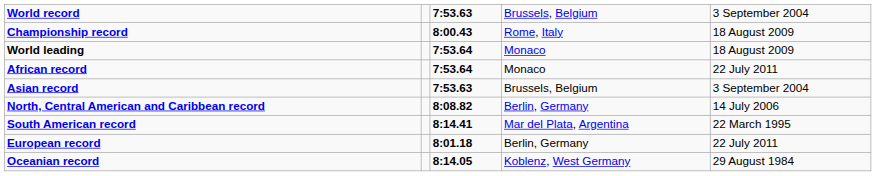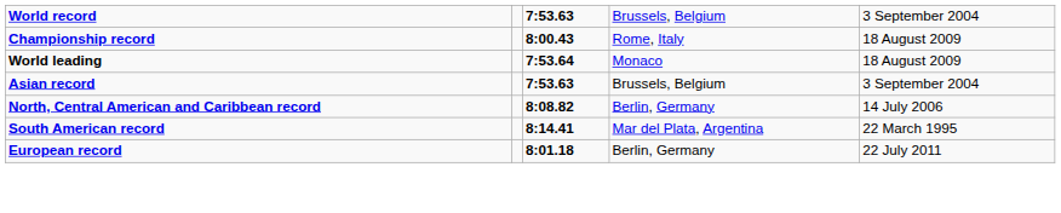 <table class="wikitable" width=75%>
 <tr>
 <td><strong><a href='#'>World record</a></strong></td>
 <td></td>
 <td><strong>7:53.63</strong></td>
 <td><a href='#'>Brussels</a>, <a href='#'>Belgium</a></td>
 <td>3 September 2004</td>
 </tr>
 <tr>
 <td><strong><a href='#'>Championship record</a></strong></td>
 <td></td>
 <td><strong>8:00.43</strong></td>
 <td><a href='#'>Rome</a>, <a href='#'>Italy</a></td>
 <td>18 August 2009</td>
 </tr>
 <tr>
 <td><strong>World leading</strong></td>
 <td></td>
 <td><strong>7:53.64</strong></td>
 <td><a href='#'>Monaco</a></td>
 <td>18 August 2009</td>
-</tr>
-<tr>
-<td><strong><a href='#'>African record</a></strong></td>
-<td></td>
-<td><strong>7:53.64</strong></td>
-<td>Monaco</td>
-<td>22 July 2011</td>
 </tr>
 <tr>
 <td><strong><a href='#'>Asian record</a></strong></td>
 <td></td>
 <td><strong>7:53.63</strong></td>
 <td>Brussels, Belgium</td>
 <td>3 September 2004</td>
 </tr>
 <tr>
 <td><strong><a href='#'>North, Central American and Caribbean record</a></strong></td>
 <td></td>
 <td><strong>8:08.82</strong></td>
 <td><a href='#'>Berlin</a>, <a href='#'>Germany</a></td>
 <td>14 July 2006</td>
 </tr>
 <tr>
 <td><strong><a href='#'>South American record</a></strong></td>
 <td></td>
 <td><strong>8:14.41</strong></td>
 <td><a href='#'>Mar del Plata</a>, <a href='#'>Argentina</a></td>
 <td>22 March 1995</td>
 </tr>
 <tr>
 <td><strong><a href='#'>European record</a></strong></td>
 <td></td>
 <td><strong>8:01.18</strong></td>
 <td>Berlin, Germany</td>
 <td>22 July 2011</td>
 </tr>
-<tr>
-<td><strong><a href='#'>Oceanian record</a></strong></td>
-<td></td>
-<td><strong>8:14.05</strong></td>
-<td><a href='#'>Koblenz</a>, <a href='#'>West Germany</a></td>
-<td>29 August 1984</td>
-</tr>
 </table>
